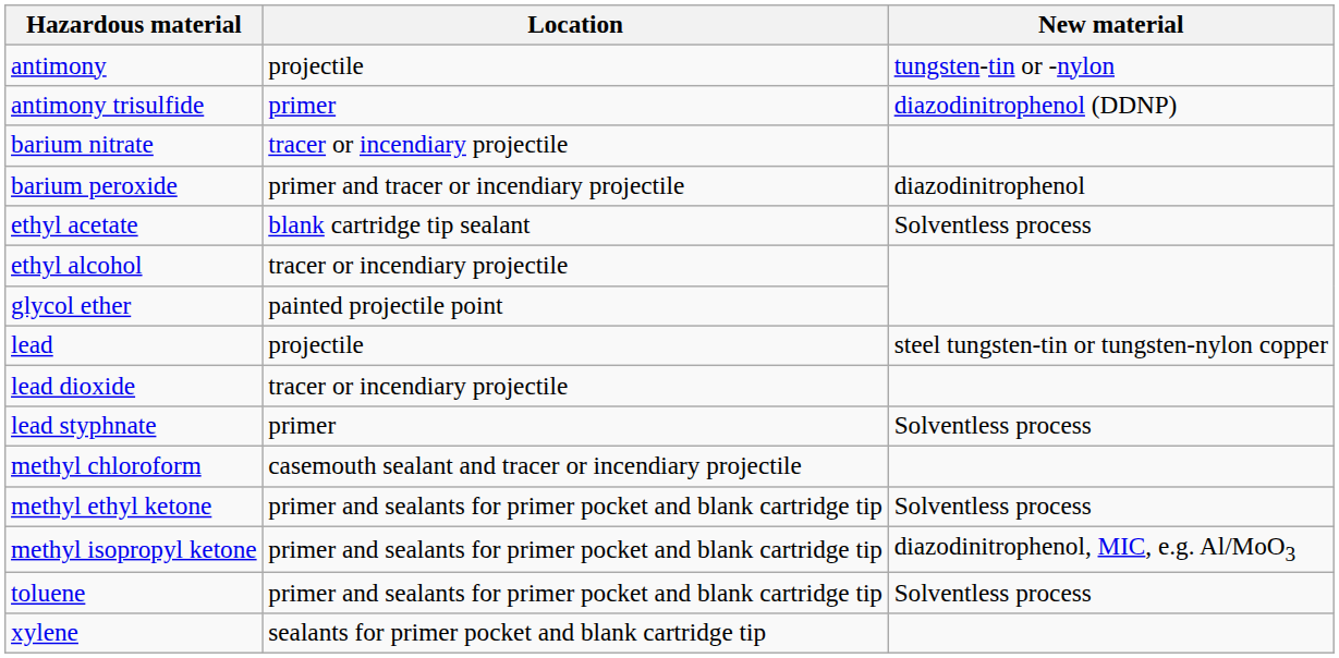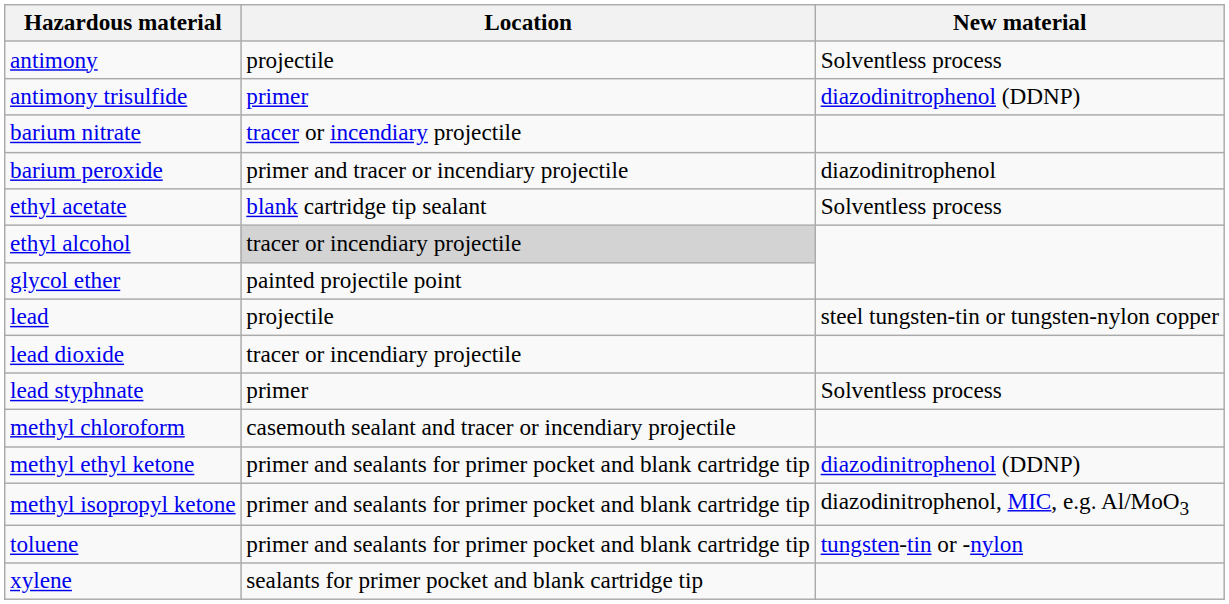 <table class="wikitable">
 <tr>
 <th>Hazardous material</th>
 <th>Location</th>
 <th>New material</th>
 </tr>
 <tr>
 <td><a href='#'>antimony</a></td>
 <td>projectile</td>
-<td><a href='#'>tungsten</a>-<a href='#'>tin</a> or -<a href='#'>nylon</a></td>
+<td>Solventless process</td>
 </tr>
 <tr>
 <td><a href='#'>antimony trisulfide</a></td>
 <td><a href='#'>primer</a></td>
 <td><a href='#'>diazodinitrophenol</a> (DDNP)</td>
 </tr>
 <tr>
 <td><a href='#'>barium nitrate</a></td>
 <td><a href='#'>tracer</a> or <a href='#'>incendiary</a> projectile</td>
 </tr>
 <tr>
 <td><a href='#'>barium peroxide</a></td>
 <td>primer and tracer or incendiary projectile</td>
 <td>diazodinitrophenol</td>
 </tr>
 <tr>
 <td><a href='#'>ethyl acetate</a></td>
 <td><a href='#'>blank</a> cartridge tip sealant</td>
 <td>Solventless process</td>
 </tr>
 <tr>
 <td><a href='#'>ethyl alcohol</a></td>
-<td>tracer or incendiary projectile</td>
+<td style="background: lightgrey;">tracer or incendiary projectile</td>
 </tr>
 <tr>
 <td><a href='#'>glycol ether</a></td>
 <td>painted projectile point</td>
 </tr>
 <tr>
 <td><a href='#'>lead</a></td>
 <td>projectile</td>
 <td>steel tungsten-tin or tungsten-nylon copper</td>
 </tr>
 <tr>
 <td><a href='#'>lead dioxide</a></td>
 <td>tracer or incendiary projectile</td>
 </tr>
 <tr>
 <td><a href='#'>lead styphnate</a></td>
 <td>primer</td>
 <td>Solventless process</td>
 </tr>
 <tr>
 <td><a href='#'>methyl chloroform</a></td>
 <td>casemouth sealant and tracer or incendiary projectile</td>
 </tr>
 <tr>
 <td><a href='#'>methyl ethyl ketone</a></td>
 <td>primer and sealants for primer pocket and blank cartridge tip</td>
-<td>Solventless process</td>
+<td><a href='#'>diazodinitrophenol</a> (DDNP)</td>
 </tr>
 <tr>
 <td><a href='#'>methyl isopropyl ketone</a></td>
 <td>primer and sealants for primer pocket and blank cartridge tip</td>
 <td>diazodinitrophenol,  <a href='#'>MIC</a>, e.g. Al/MoO<sub>3</sub></td>
 </tr>
 <tr>
 <td><a href='#'>toluene</a></td>
 <td>primer and sealants for primer pocket and blank cartridge tip</td>
-<td>Solventless process</td>
+<td><a href='#'>tungsten</a>-<a href='#'>tin</a> or -<a href='#'>nylon</a></td>
 </tr>
 <tr>
 <td><a href='#'>xylene</a></td>
 <td>sealants for primer pocket and blank cartridge tip</td>
 </tr>
 </table>
